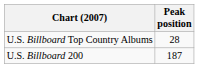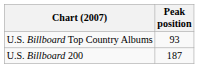 <table class="wikitable">
 <tr>
 <th>Chart (2007)</th>
 <th>Peak<br>position</th>
 </tr>
 <tr>
 <td>U.S. <em>Billboard</em> Top Country Albums</td>
-<td align="center">28</td>
+<td align="center">93</td>
 </tr>
 <tr>
 <td>U.S. <em>Billboard</em> 200</td>
 <td align="center">187</td>
 </tr>
 </table>
